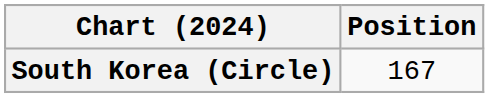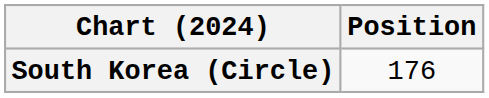 <table class="wikitable plainrowheaders" style="text-align:center">
 <tr>
 <th scope="col">Chart (2024)</th>
 <th scope="col">Position</th>
 </tr>
 <tr>
 <th scope="row">South Korea (Circle)</th>
-<td>167</td>
+<td>176</td>
 </tr>
 </table>
